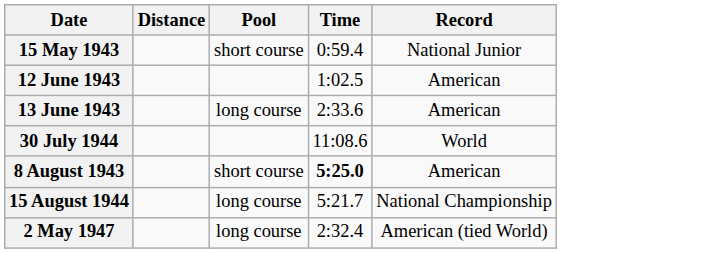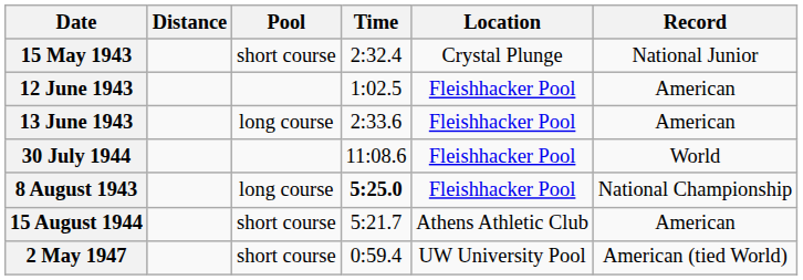 <table class="wikitable" style="text-align:center;font-size: 80%;">
 <tr>
 <th scope="col">Date</th>
 <th scope="col">Distance</th>
 <th scope="col">Pool</th>
 <th scope="col">Time</th>
+<th scope="col">Location</th>
 <th scope="col">Record</th>
 </tr>
 <tr>
 <th scope="row">15 May 1943</th>
 <td></td>
 <td>short course</td>
-<td>0:59.4</td>
+<td>2:32.4</td>
+<td>Crystal Plunge</td>
 <td>National Junior</td>
 </tr>
 <tr>
 <th scope="row">12 June 1943</th>
 <td></td>
 <td> </td>
 <td>1:02.5</td>
+<td><a href='#'>Fleishhacker Pool</a></td>
 <td>American</td>
 </tr>
 <tr>
 <th scope="row">13 June 1943</th>
 <td></td>
 <td>long course</td>
 <td>2:33.6</td>
+<td><a href='#'>Fleishhacker Pool</a></td>
 <td>American</td>
 </tr>
 <tr>
 <th scope="row">30 July 1944</th>
 <td></td>
 <td> </td>
 <td>11:08.6</td>
+<td><a href='#'>Fleishhacker Pool</a></td>
 <td>World</td>
 </tr>
 <tr>
 <th scope="row">8 August 1943</th>
 <td></td>
-<td>short course</td>
+<td>long course</td>
 <td><strong>5:25.0</strong></td>
-<td>American</td>
+<td><a href='#'>Fleishhacker Pool</a></td>
+<td>National Championship</td>
 </tr>
 <tr>
 <th scope="row">15 August 1944</th>
 <td></td>
-<td>long course</td>
+<td>short course</td>
 <td>5:21.7</td>
-<td>National Championship</td>
+<td>Athens Athletic Club</td>
+<td>American</td>
 </tr>
 <tr>
 <th scope="row">2 May 1947</th>
 <td></td>
-<td>long course</td>
-<td>2:32.4</td>
+<td>short course</td>
+<td>0:59.4</td>
+<td>UW University Pool</td>
 <td>American (tied World)</td>
 </tr>
 </table>
